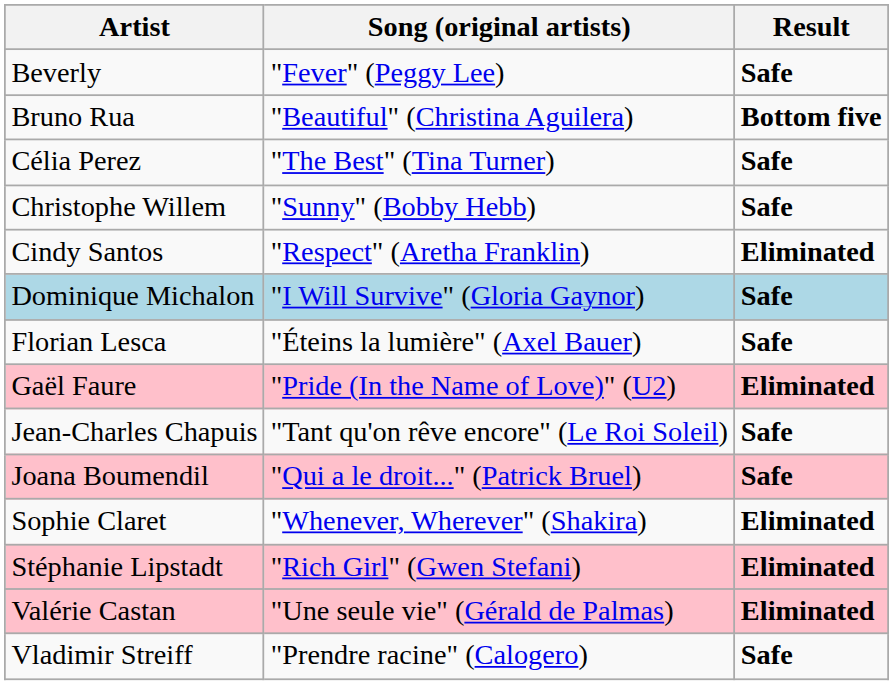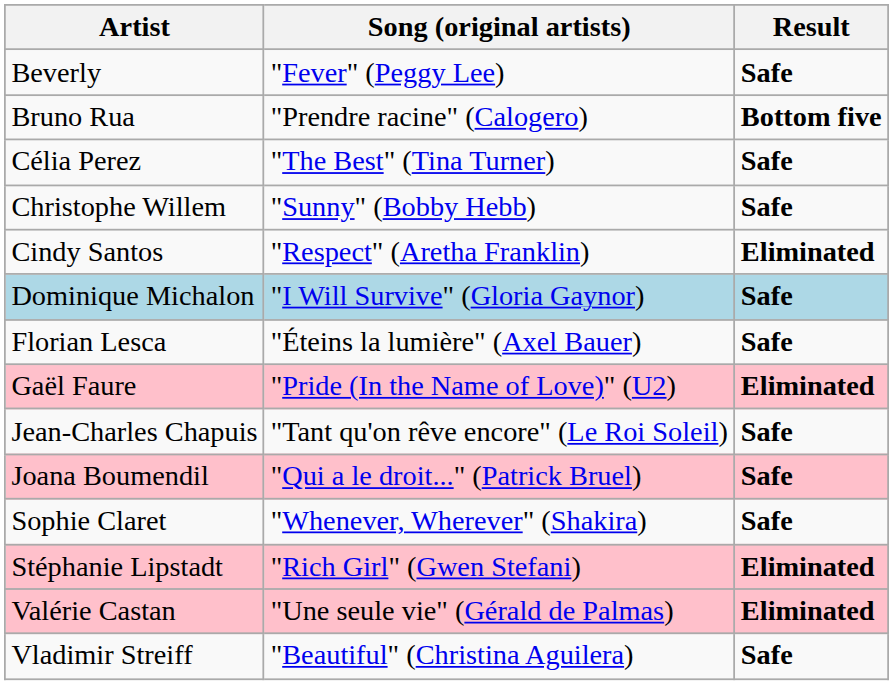 <table class=wikitable>
 <tr>
 <th>Artist</th>
 <th>Song (original artists)</th>
 <th>Result</th>
 </tr>
 <tr>
 <td>Beverly</td>
 <td>"<a href='#'>Fever</a>" (<a href='#'>Peggy Lee</a>)</td>
 <td><strong>Safe</strong></td>
 </tr>
 <tr>
 <td>Bruno Rua</td>
-<td>"<a href='#'>Beautiful</a>" (<a href='#'>Christina Aguilera</a>)</td>
+<td>"Prendre racine" (<a href='#'>Calogero</a>)</td>
 <td><strong>Bottom five</strong></td>
 </tr>
 <tr>
 <td>Célia Perez</td>
 <td>"<a href='#'>The Best</a>" (<a href='#'>Tina Turner</a>)</td>
 <td><strong>Safe</strong></td>
 </tr>
 <tr>
 <td>Christophe Willem</td>
 <td>"<a href='#'>Sunny</a>" (<a href='#'>Bobby Hebb</a>)</td>
 <td><strong>Safe</strong></td>
 </tr>
 <tr>
 <td>Cindy Santos</td>
 <td>"<a href='#'>Respect</a>" (<a href='#'>Aretha Franklin</a>)</td>
 <td><strong>Eliminated</strong></td>
 </tr>
 <tr style="background:lightblue;">
 <td>Dominique Michalon</td>
 <td>"<a href='#'>I Will Survive</a>" (<a href='#'>Gloria Gaynor</a>)</td>
 <td><strong>Safe</strong></td>
 </tr>
 <tr>
 <td>Florian Lesca</td>
 <td>"Éteins la lumière" (<a href='#'>Axel Bauer</a>)</td>
 <td><strong>Safe</strong></td>
 </tr>
 <tr style="background:pink;">
 <td>Gaël Faure</td>
 <td>"<a href='#'>Pride (In the Name of Love)</a>" (<a href='#'>U2</a>)</td>
 <td><strong>Eliminated</strong></td>
 </tr>
 <tr>
 <td>Jean-Charles Chapuis</td>
 <td>"Tant qu'on rêve encore" (<a href='#'>Le Roi Soleil</a>)</td>
 <td><strong>Safe</strong></td>
 </tr>
 <tr style="background:pink;">
 <td>Joana Boumendil</td>
 <td>"<a href='#'>Qui a le droit...</a>" (<a href='#'>Patrick Bruel</a>)</td>
 <td><strong>Safe</strong></td>
 </tr>
 <tr>
 <td>Sophie Claret</td>
 <td>"<a href='#'>Whenever, Wherever</a>" (<a href='#'>Shakira</a>)</td>
-<td><strong>Eliminated</strong></td>
+<td><strong>Safe</strong></td>
 </tr>
 <tr style="background:pink;">
 <td>Stéphanie Lipstadt</td>
 <td>"<a href='#'>Rich Girl</a>" (<a href='#'>Gwen Stefani</a>)</td>
 <td><strong>Eliminated</strong></td>
 </tr>
 <tr style="background:pink;">
 <td>Valérie Castan</td>
 <td>"Une seule vie" (<a href='#'>Gérald de Palmas</a>)</td>
 <td><strong>Eliminated</strong></td>
 </tr>
 <tr>
 <td>Vladimir Streiff</td>
-<td>"Prendre racine" (<a href='#'>Calogero</a>)</td>
+<td>"<a href='#'>Beautiful</a>" (<a href='#'>Christina Aguilera</a>)</td>
 <td><strong>Safe</strong></td>
 </tr>
 </table>
